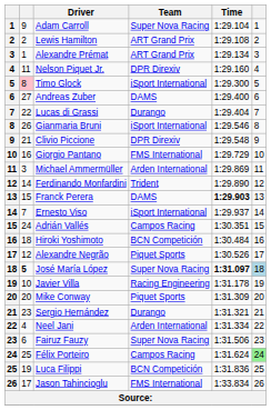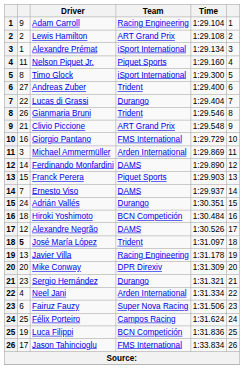 <table class="wikitable" style="font-size:85%">
 <tr>
 <th></th>
 <th></th>
 <th>Driver</th>
 <th>Team</th>
 <th>Time</th>
 <th></th>
 </tr>
 <tr>
 <th>1</th>
 <td>9</td>
 <td> <a href='#'>Adam Carroll</a></td>
-<td><a href='#'>Super Nova Racing</a></td>
+<td><a href='#'>Racing Engineering</a></td>
 <td>1:29.104</td>
 <td>1</td>
 </tr>
 <tr>
 <th>2</th>
 <td>2</td>
 <td> <a href='#'>Lewis Hamilton</a></td>
 <td><a href='#'>ART Grand Prix</a></td>
 <td>1:29.108</td>
 <td>2</td>
 </tr>
 <tr>
 <th>3</th>
 <td>1</td>
 <td> <a href='#'>Alexandre Prémat</a></td>
-<td><a href='#'>ART Grand Prix</a></td>
+<td><a href='#'>iSport International</a></td>
 <td>1:29.134</td>
 <td>3</td>
 </tr>
 <tr>
 <th>4</th>
 <td>11</td>
 <td> <a href='#'>Nelson Piquet Jr.</a></td>
-<td><a href='#'>DPR Direxiv</a></td>
+<td><a href='#'>Piquet Sports</a></td>
 <td>1:29.160</td>
 <td>4</td>
 </tr>
 <tr>
 <th>5</th>
-<td style="background: pink;">8</td>
+<td>8</td>
 <td> <a href='#'>Timo Glock</a></td>
 <td><a href='#'>iSport International</a></td>
 <td>1:29.300</td>
 <td>5</td>
 </tr>
 <tr>
 <th>6</th>
 <td>27</td>
 <td> <a href='#'>Andreas Zuber</a></td>
-<td><a href='#'>DAMS</a></td>
+<td><a href='#'>Trident</a></td>
 <td>1:29.400</td>
 <td>6</td>
 </tr>
 <tr>
 <th>7</th>
 <td>22</td>
 <td> <a href='#'>Lucas di Grassi</a></td>
 <td><a href='#'>Durango</a></td>
 <td>1:29.404</td>
 <td>7</td>
 </tr>
 <tr>
 <th>8</th>
 <td>26</td>
 <td> <a href='#'>Gianmaria Bruni</a></td>
-<td><a href='#'>iSport International</a></td>
+<td><a href='#'>Trident</a></td>
 <td>1:29.546</td>
 <td>8</td>
 </tr>
 <tr>
 <th>9</th>
 <td>21</td>
 <td> <a href='#'>Clivio Piccione</a></td>
-<td><a href='#'>DPR Direxiv</a></td>
+<td><a href='#'>ART Grand Prix</a></td>
 <td>1:29.548</td>
 <td>9</td>
 </tr>
 <tr>
 <th>10</th>
 <td>16</td>
 <td> <a href='#'>Giorgio Pantano</a></td>
 <td><a href='#'>FMS International</a></td>
 <td>1:29.729</td>
 <td>10</td>
 </tr>
 <tr>
 <th>11</th>
 <td>3</td>
 <td> <a href='#'>Michael Ammermüller</a></td>
 <td><a href='#'>Arden International</a></td>
 <td>1:29.869</td>
 <td>11</td>
 </tr>
 <tr>
 <th>12</th>
 <td>14</td>
 <td> <a href='#'>Ferdinando Monfardini</a></td>
-<td><a href='#'>Trident</a></td>
+<td><a href='#'>DAMS</a></td>
 <td>1:29.890</td>
 <td>12</td>
 </tr>
 <tr>
 <th>13</th>
 <td>15</td>
 <td> <a href='#'>Franck Perera</a></td>
-<td><a href='#'>DAMS</a></td>
-<td><strong>1:29.903</strong></td>
+<td><a href='#'>Piquet Sports</a></td>
+<td>1:29.903</td>
 <td>13</td>
 </tr>
 <tr>
 <th>14</th>
 <td>7</td>
 <td> <a href='#'>Ernesto Viso</a></td>
-<td><a href='#'>iSport International</a></td>
+<td><a href='#'>DAMS</a></td>
 <td>1:29.937</td>
 <td>14</td>
 </tr>
 <tr>
 <th>15</th>
 <td>24</td>
 <td> <a href='#'>Adrián Vallés</a></td>
-<td><a href='#'>Campos Racing</a></td>
+<td><a href='#'>Durango</a></td>
 <td>1:30.351</td>
 <td>15</td>
 </tr>
 <tr>
 <th>16</th>
 <td>18</td>
 <td> <a href='#'>Hiroki Yoshimoto</a></td>
 <td><a href='#'>BCN Competición</a></td>
 <td>1:30.484</td>
 <td>16</td>
 </tr>
 <tr>
 <th>17</th>
 <td>12</td>
 <td> <a href='#'>Alexandre Negrão</a></td>
-<td><a href='#'>Piquet Sports</a></td>
+<td><a href='#'>DAMS</a></td>
 <td>1:30.526</td>
 <td>17</td>
 </tr>
 <tr>
 <th>18</th>
 <td><strong>5</strong></td>
 <td> <a href='#'>José María López</a></td>
-<td><a href='#'>Super Nova Racing</a></td>
-<td><strong>1:31.097</strong></td>
-<td style="background: lightblue;">18</td>
+<td><a href='#'>Trident</a></td>
+<td>1:31.097</td>
+<td>18</td>
 </tr>
 <tr>
 <th>19</th>
-<td>10</td>
+<td>13</td>
 <td> <a href='#'>Javier Villa</a></td>
 <td><a href='#'>Racing Engineering</a></td>
 <td>1:31.178</td>
 <td>19</td>
 </tr>
 <tr>
 <th>20</th>
 <td>20</td>
 <td> <a href='#'>Mike Conway</a></td>
-<td><a href='#'>Piquet Sports</a></td>
+<td><a href='#'>DPR Direxiv</a></td>
 <td>1:31.309</td>
 <td>20</td>
 </tr>
 <tr>
 <th>21</th>
 <td>23</td>
 <td> <a href='#'>Sergio Hernández</a></td>
 <td><a href='#'>Durango</a></td>
 <td>1:31.321</td>
 <td>21</td>
 </tr>
 <tr>
 <th>22</th>
 <td>4</td>
 <td> <a href='#'>Neel Jani</a></td>
 <td><a href='#'>Arden International</a></td>
 <td>1:31.334</td>
 <td>22</td>
 </tr>
 <tr>
 <th>23</th>
 <td>6</td>
 <td> <a href='#'>Fairuz Fauzy</a></td>
 <td><a href='#'>Super Nova Racing</a></td>
 <td>1:31.506</td>
 <td>23</td>
 </tr>
 <tr>
 <th>24</th>
 <td>25</td>
 <td> <a href='#'>Félix Porteiro</a></td>
 <td><a href='#'>Campos Racing</a></td>
 <td>1:31.624</td>
-<td style="background: lightgreen;">24</td>
+<td>24</td>
 </tr>
 <tr>
 <th>25</th>
 <td>19</td>
 <td> <a href='#'>Luca Filippi</a></td>
 <td><a href='#'>BCN Competición</a></td>
 <td>1:31.836</td>
 <td>25</td>
 </tr>
 <tr>
 <th>26</th>
 <td>17</td>
 <td> <a href='#'>Jason Tahincioglu</a></td>
 <td><a href='#'>FMS International</a></td>
 <td>1:33.834</td>
 <td>26</td>
 </tr>
 <tr>
 <th colspan="6">Source:</th>
 </tr>
 <tr>
 </tr>
 </table>
